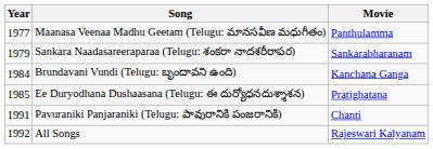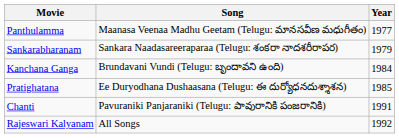 <table class="wikitable">
 <tr>
+<th>Movie</th>
+<th>Song</th>
 <th>Year</th>
-<th>Song</th>
-<th>Movie</th>
 </tr>
 <tr>
+<td><a href='#'>Panthulamma</a></td>
+<td>Maanasa Veenaa Madhu Geetam (Telugu: మానసవీణ మధుగీతం)</td>
 <td>1977</td>
-<td>Maanasa Veenaa Madhu Geetam (Telugu: మానసవీణ మధుగీతం)</td>
-<td><a href='#'>Panthulamma</a></td>
 </tr>
 <tr>
+<td><a href='#'>Sankarabharanam</a></td>
+<td>Sankara Naadasareeraparaa (Telugu: శంకరా నాదశరీరాపర)</td>
 <td>1979</td>
-<td>Sankara Naadasareeraparaa (Telugu: శంకరా నాదశరీరాపర)</td>
-<td><a href='#'>Sankarabharanam</a></td>
 </tr>
 <tr>
+<td><a href='#'>Kanchana Ganga</a></td>
+<td>Brundavani Vundi (Telugu: బృందావని ఉంది)</td>
 <td>1984</td>
-<td>Brundavani Vundi (Telugu: బృందావని ఉంది)</td>
-<td><a href='#'>Kanchana Ganga</a></td>
 </tr>
 <tr>
+<td><a href='#'>Pratighatana</a></td>
+<td>Ee Duryodhana Dushaasana (Telugu: ఈ దుర్యోధనదుశ్శాశన)</td>
 <td>1985</td>
-<td>Ee Duryodhana Dushaasana (Telugu: ఈ దుర్యోధనదుశ్శాశన)</td>
-<td><a href='#'>Pratighatana</a></td>
 </tr>
 <tr>
+<td><a href='#'>Chanti</a></td>
+<td>Pavuraniki Panjaraniki (Telugu: పావురానికి పంజరానికి)</td>
 <td>1991</td>
-<td>Pavuraniki Panjaraniki (Telugu: పావురానికి పంజరానికి)</td>
-<td><a href='#'>Chanti</a></td>
 </tr>
 <tr>
+<td><a href='#'>Rajeswari Kalyanam</a></td>
+<td>All Songs</td>
 <td>1992</td>
-<td>All Songs</td>
-<td><a href='#'>Rajeswari Kalyanam</a></td>
 </tr>
 </table>
